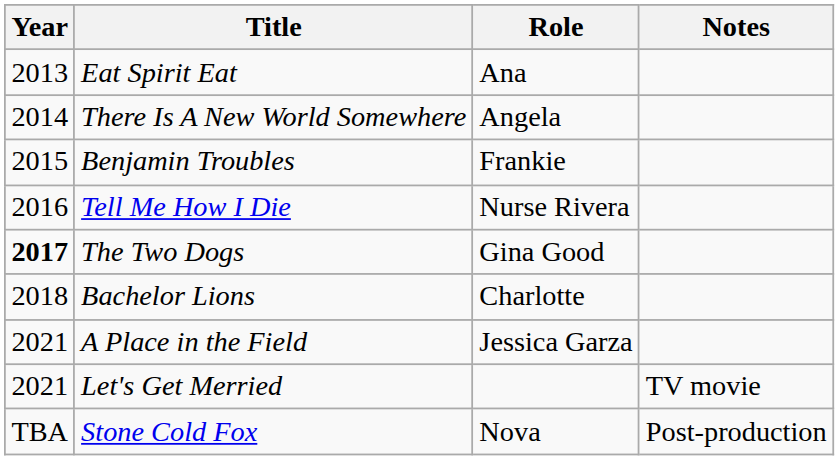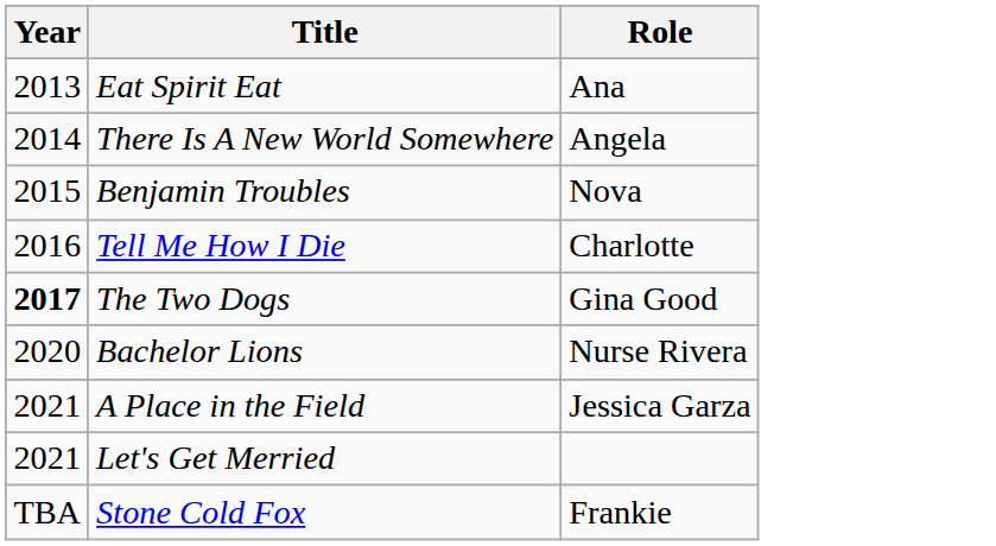 <table class="wikitable sortable">
 <tr>
 <th>Year</th>
 <th>Title</th>
 <th>Role</th>
-<th>Notes</th>
 </tr>
 <tr>
 <td>2013</td>
 <td><em>Eat Spirit Eat</em></td>
 <td>Ana</td>
-<td></td>
 </tr>
 <tr>
 <td>2014</td>
 <td><em>There Is A New World Somewhere</em></td>
 <td>Angela</td>
-<td></td>
 </tr>
 <tr>
 <td>2015</td>
 <td><em>Benjamin Troubles</em></td>
-<td>Frankie</td>
-<td></td>
+<td>Nova</td>
 </tr>
 <tr>
 <td>2016</td>
 <td><em><a href='#'>Tell Me How I Die</a></em></td>
-<td>Nurse Rivera</td>
-<td></td>
+<td>Charlotte</td>
 </tr>
 <tr>
 <td><strong>2017</strong></td>
 <td><em>The Two Dogs</em></td>
 <td>Gina Good</td>
-<td></td>
 </tr>
 <tr>
-<td>2018</td>
+<td>2020</td>
 <td><em>Bachelor Lions</em></td>
-<td>Charlotte</td>
-<td></td>
+<td>Nurse Rivera</td>
 </tr>
 <tr>
 <td>2021</td>
 <td><em>A Place in the Field</em></td>
 <td>Jessica Garza</td>
-<td></td>
 </tr>
 <tr>
 <td>2021</td>
 <td><em>Let's Get Merried</em></td>
 <td></td>
-<td>TV movie</td>
 </tr>
 <tr>
 <td>TBA</td>
 <td><em><a href='#'>Stone Cold Fox</a></em></td>
-<td>Nova</td>
-<td>Post-production</td>
+<td>Frankie</td>
 </tr>
 </table>
